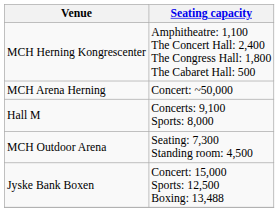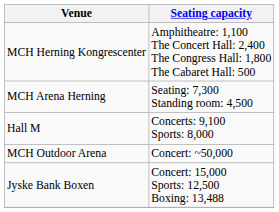 <table class="wikitable">
 <tr>
 <th>Venue</th>
 <th><a href='#'>Seating capacity</a></th>
 </tr>
 <tr>
 <td>MCH Herning Kongrescenter</td>
 <td>Amphitheatre: 1,100<br>The Concert Hall: 2,400<br>The Congress Hall: 1,800<br>The Cabaret Hall: 500</td>
 </tr>
 <tr>
 <td>MCH Arena Herning</td>
-<td>Concert: ~50,000</td>
+<td>Seating: 7,300<br>Standing room: 4,500</td>
 </tr>
 <tr>
 <td>Hall M</td>
 <td>Concerts: 9,100<br>Sports: 8,000</td>
 </tr>
 <tr>
 <td>MCH Outdoor Arena</td>
-<td>Seating: 7,300<br>Standing room: 4,500</td>
+<td>Concert: ~50,000</td>
 </tr>
 <tr>
 <td>Jyske Bank Boxen</td>
 <td>Concert: 15,000<br>Sports: 12,500<br>Boxing: 13,488</td>
 </tr>
 <tr>
 </tr>
 </table>
